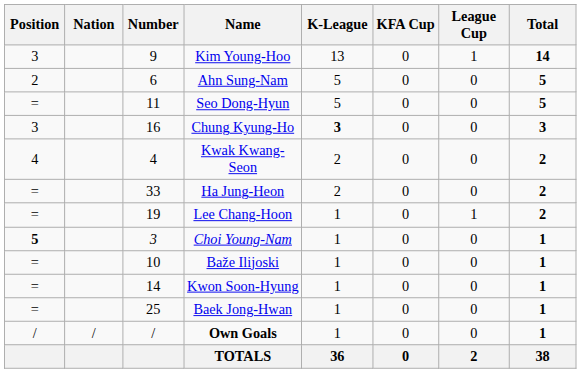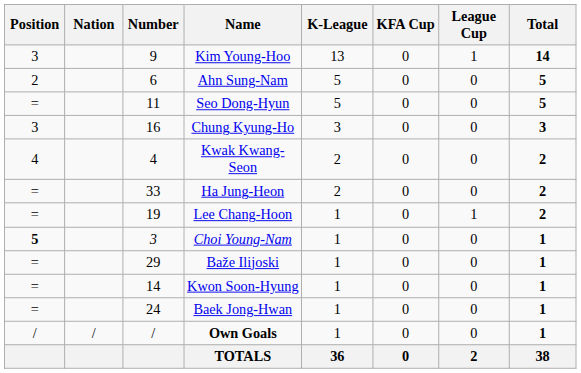 <table class="wikitable" style="font-size: 95%; text-align: center;">
 <tr>
 <th width=60>Position</th>
 <th width=60>Nation</th>
 <th width=60>Number</th>
 <th width=150>Name</th>
 <th width=80>K-League</th>
 <th width=80>KFA Cup</th>
 <th width=80>League Cup</th>
 <th width=80>Total</th>
 </tr>
 <tr>
 <td>3</td>
 <td></td>
 <td>9</td>
 <td><a href='#'>Kim Young-Hoo</a></td>
 <td>13</td>
 <td>0</td>
 <td>1</td>
 <td><strong>14</strong></td>
 </tr>
 <tr>
 <td>2</td>
 <td></td>
 <td>6</td>
 <td><a href='#'>Ahn Sung-Nam</a></td>
 <td>5</td>
 <td>0</td>
 <td>0</td>
 <td><strong>5</strong></td>
 </tr>
 <tr>
 <td>=</td>
 <td></td>
 <td>11</td>
 <td><a href='#'>Seo Dong-Hyun</a></td>
 <td>5</td>
 <td>0</td>
 <td>0</td>
 <td><strong>5</strong></td>
 </tr>
 <tr>
 <td>3</td>
 <td></td>
 <td>16</td>
 <td><a href='#'>Chung Kyung-Ho</a></td>
-<td><strong>3</strong></td>
+<td>3</td>
 <td>0</td>
 <td>0</td>
 <td><strong>3</strong></td>
 </tr>
 <tr>
 <td>4</td>
 <td></td>
 <td>4</td>
 <td><a href='#'>Kwak Kwang-Seon</a></td>
 <td>2</td>
 <td>0</td>
 <td>0</td>
 <td><strong>2</strong></td>
 </tr>
 <tr>
 <td>=</td>
 <td></td>
 <td>33</td>
 <td><a href='#'>Ha Jung-Heon</a></td>
 <td>2</td>
 <td>0</td>
 <td>0</td>
 <td><strong>2</strong></td>
 </tr>
 <tr>
 <td>=</td>
 <td></td>
 <td>19</td>
 <td><a href='#'>Lee Chang-Hoon</a></td>
 <td>1</td>
 <td>0</td>
 <td>1</td>
 <td><strong>2</strong></td>
 </tr>
 <tr>
 <td><strong>5</strong></td>
 <td></td>
 <td><em>3</em></td>
 <td><em><a href='#'>Choi Young-Nam</a></em></td>
 <td>1</td>
 <td>0</td>
 <td>0</td>
 <td><strong>1</strong></td>
 </tr>
 <tr>
 <td>=</td>
 <td></td>
-<td>10</td>
+<td>29</td>
 <td><a href='#'>Baže Ilijoski</a></td>
 <td>1</td>
 <td>0</td>
 <td>0</td>
 <td><strong>1</strong></td>
 </tr>
 <tr>
 <td>=</td>
 <td></td>
 <td>14</td>
 <td><a href='#'>Kwon Soon-Hyung</a></td>
 <td>1</td>
 <td>0</td>
 <td>0</td>
 <td><strong>1</strong></td>
 </tr>
 <tr>
 <td>=</td>
 <td></td>
-<td>25</td>
+<td>24</td>
 <td><a href='#'>Baek Jong-Hwan</a></td>
 <td>1</td>
 <td>0</td>
 <td>0</td>
 <td><strong>1</strong></td>
 </tr>
 <tr>
 <td>/</td>
 <td>/</td>
 <td>/</td>
 <td><strong>Own Goals</strong></td>
 <td>1</td>
 <td>0</td>
 <td>0</td>
 <td><strong>1</strong></td>
 </tr>
 <tr>
 <th></th>
 <th></th>
 <th></th>
 <th>TOTALS</th>
 <th>36</th>
 <th>0</th>
 <th>2</th>
 <th>38</th>
 </tr>
 </table>
